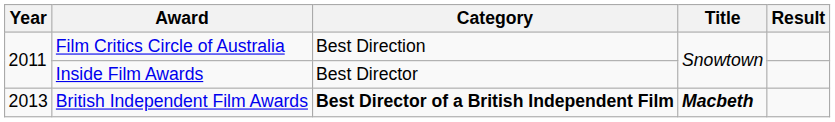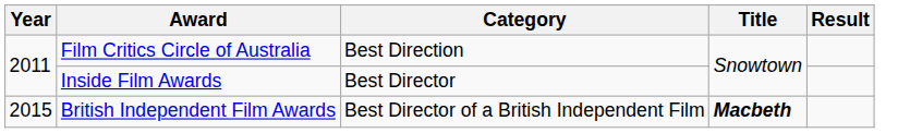 <table class="wikitable">
 <tr>
 <th>Year</th>
 <th>Award</th>
 <th>Category</th>
 <th>Title</th>
 <th>Result</th>
 </tr>
 <tr>
 <td rowspan=2>2011</td>
 <td><a href='#'>Film Critics Circle of Australia</a></td>
 <td>Best Direction</td>
 <td rowspan=2><em>Snowtown</em></td>
 <td></td>
 </tr>
 <tr>
 <td><a href='#'>Inside Film Awards</a></td>
 <td>Best Director</td>
 <td></td>
 </tr>
 <tr>
-<td>2013</td>
+<td>2015</td>
 <td><a href='#'>British Independent Film Awards</a></td>
-<td><strong>Best Director of a British Independent Film</strong></td>
+<td>Best Director of a British Independent Film</td>
 <td><strong><em>Macbeth</em></strong></td>
 <td></td>
 </tr>
 </table>
